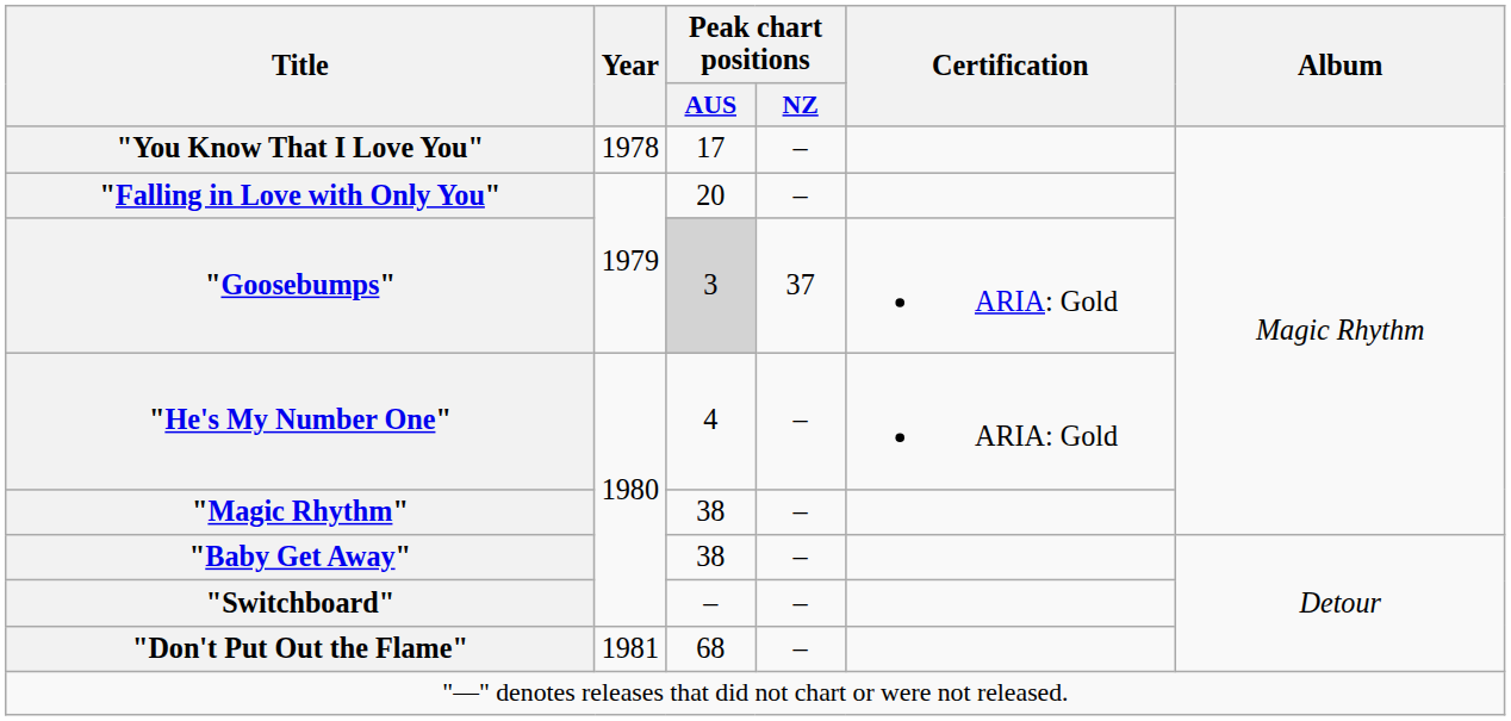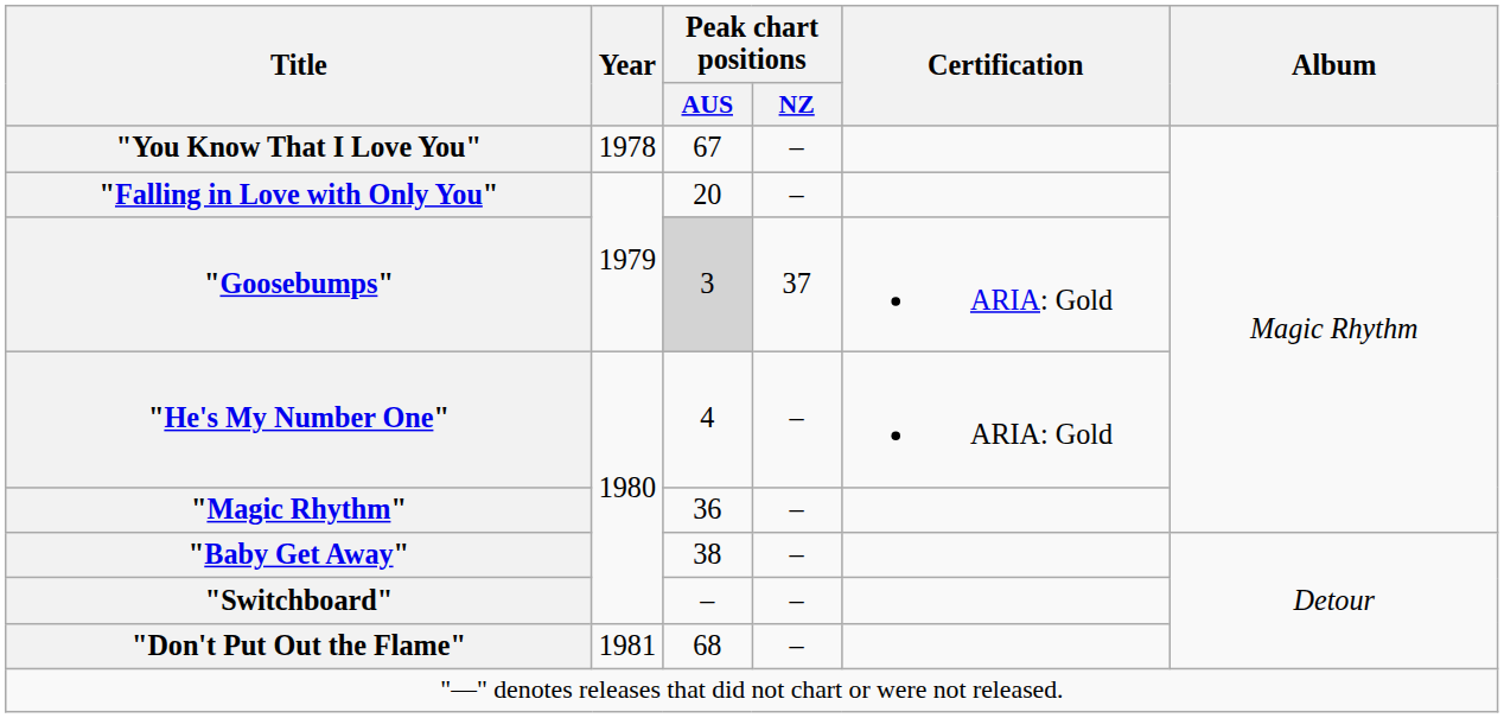 <table class="wikitable plainrowheaders" style="text-align:center;">
 <tr>
 <th scope="col" rowspan="2" style="width:20em;">Title</th>
 <th scope="col" rowspan="2" style="width:1em;">Year</th>
 <th scope="col" colspan="2">Peak chart positions</th>
 <th scope="col" rowspan="2" style="width:11em;">Certification</th>
 <th scope="col" rowspan="2" style="width:11em;">Album</th>
 </tr>
 <tr>
 <th scope="col" style="width:3em;font-size:90%;"><a href='#'>AUS</a><br></th>
 <th scope="col" style="width:3em;font-size:90%;"><a href='#'>NZ</a><br></th>
 </tr>
 <tr>
 <th scope="row">"You Know That I Love You"</th>
 <td rowspan="1">1978</td>
-<td>17</td>
+<td>67</td>
 <td>–</td>
 <td></td>
 <td rowspan="5"><em>Magic Rhythm</em></td>
 </tr>
 <tr>
 <th scope="row">"<a href='#'>Falling in Love with Only You</a>"</th>
 <td rowspan="2">1979</td>
 <td>20</td>
 <td>–</td>
 <td></td>
 </tr>
 <tr>
 <th scope="row">"<a href='#'>Goosebumps</a>"</th>
 <td style="background: lightgrey;">3</td>
 <td>37</td>
 <td><br><ul><li><a href='#'>ARIA</a>: Gold</li></ul></td>
 </tr>
 <tr>
 <th scope="row">"<a href='#'>He's My Number One</a>"</th>
 <td rowspan="4">1980</td>
 <td>4</td>
 <td>–</td>
 <td><br><ul><li>ARIA: Gold</li></ul></td>
 </tr>
 <tr>
 <th scope="row">"<a href='#'>Magic Rhythm</a>"</th>
-<td>38</td>
+<td>36</td>
 <td>–</td>
 <td></td>
 </tr>
 <tr>
 <th scope="row">"<a href='#'>Baby Get Away</a>"</th>
 <td>38</td>
 <td>–</td>
 <td></td>
 <td rowspan="3"><em>Detour</em></td>
 </tr>
 <tr>
 <th scope="row">"Switchboard"</th>
 <td>–</td>
 <td>–</td>
 <td></td>
 </tr>
 <tr>
 <th scope="row">"Don't Put Out the Flame"</th>
 <td rowspan="1">1981</td>
 <td>68</td>
 <td>–</td>
 <td></td>
 </tr>
 <tr>
 <td align="center" colspan="6" style="font-size:90%">"—" denotes releases that did not chart or were not released.</td>
 </tr>
 </table>
